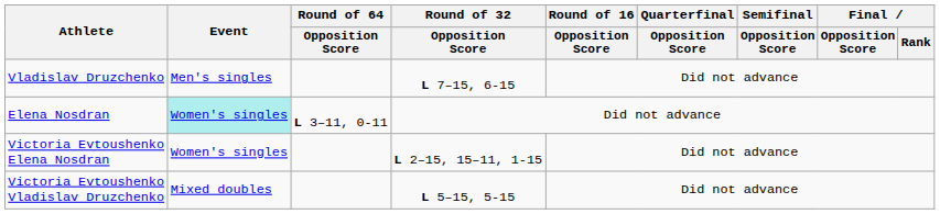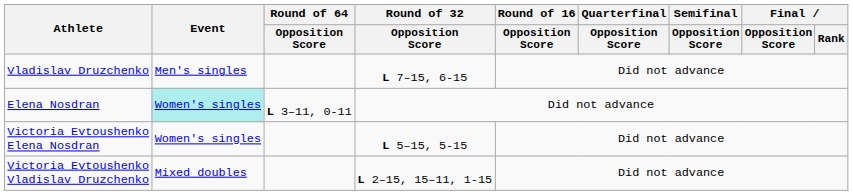 <table class=wikitable style="font-size:90%">
 <tr>
 <th rowspan="2">Athlete</th>
 <th rowspan="2">Event</th>
 <th>Round of 64</th>
 <th>Round of 32</th>
 <th>Round of 16</th>
 <th>Quarterfinal</th>
 <th>Semifinal</th>
 <th colspan=2>Final / </th>
 </tr>
 <tr style="font-size:95%">
 <th>Opposition<br>Score</th>
 <th>Opposition<br>Score</th>
 <th>Opposition<br>Score</th>
 <th>Opposition<br>Score</th>
 <th>Opposition<br>Score</th>
 <th>Opposition<br>Score</th>
 <th>Rank</th>
 </tr>
 <tr align=center>
 <td align=left><a href='#'>Vladislav Druzchenko</a></td>
 <td align=left><a href='#'>Men's singles</a></td>
 <td></td>
 <td><br><strong>L</strong> 7–15, 6-15</td>
 <td colspan=5>Did not advance</td>
 </tr>
 <tr align=center>
 <td align=left><a href='#'>Elena Nosdran</a></td>
 <td align=left style="background: paleturquoise;"><a href='#'>Women's singles</a></td>
 <td><br><strong>L</strong> 3–11, 0-11</td>
 <td colspan=6>Did not advance</td>
 </tr>
 <tr align=center>
 <td align=left><a href='#'>Victoria Evtoushenko</a><br><a href='#'>Elena Nosdran</a></td>
 <td align=left><a href='#'>Women's singles</a></td>
 <td></td>
-<td><br><strong>L</strong> 2–15, 15–11, 1-15</td>
+<td><br><strong>L</strong> 5–15, 5-15</td>
 <td colspan=5>Did not advance</td>
 </tr>
 <tr align=center>
 <td align=left><a href='#'>Victoria Evtoushenko</a><br><a href='#'>Vladislav Druzchenko</a></td>
 <td align=left><a href='#'>Mixed doubles</a></td>
 <td></td>
-<td><br><strong>L</strong> 5–15, 5-15</td>
+<td><br><strong>L</strong> 2–15, 15–11, 1-15</td>
 <td colspan=5>Did not advance</td>
 </tr>
 </table>
